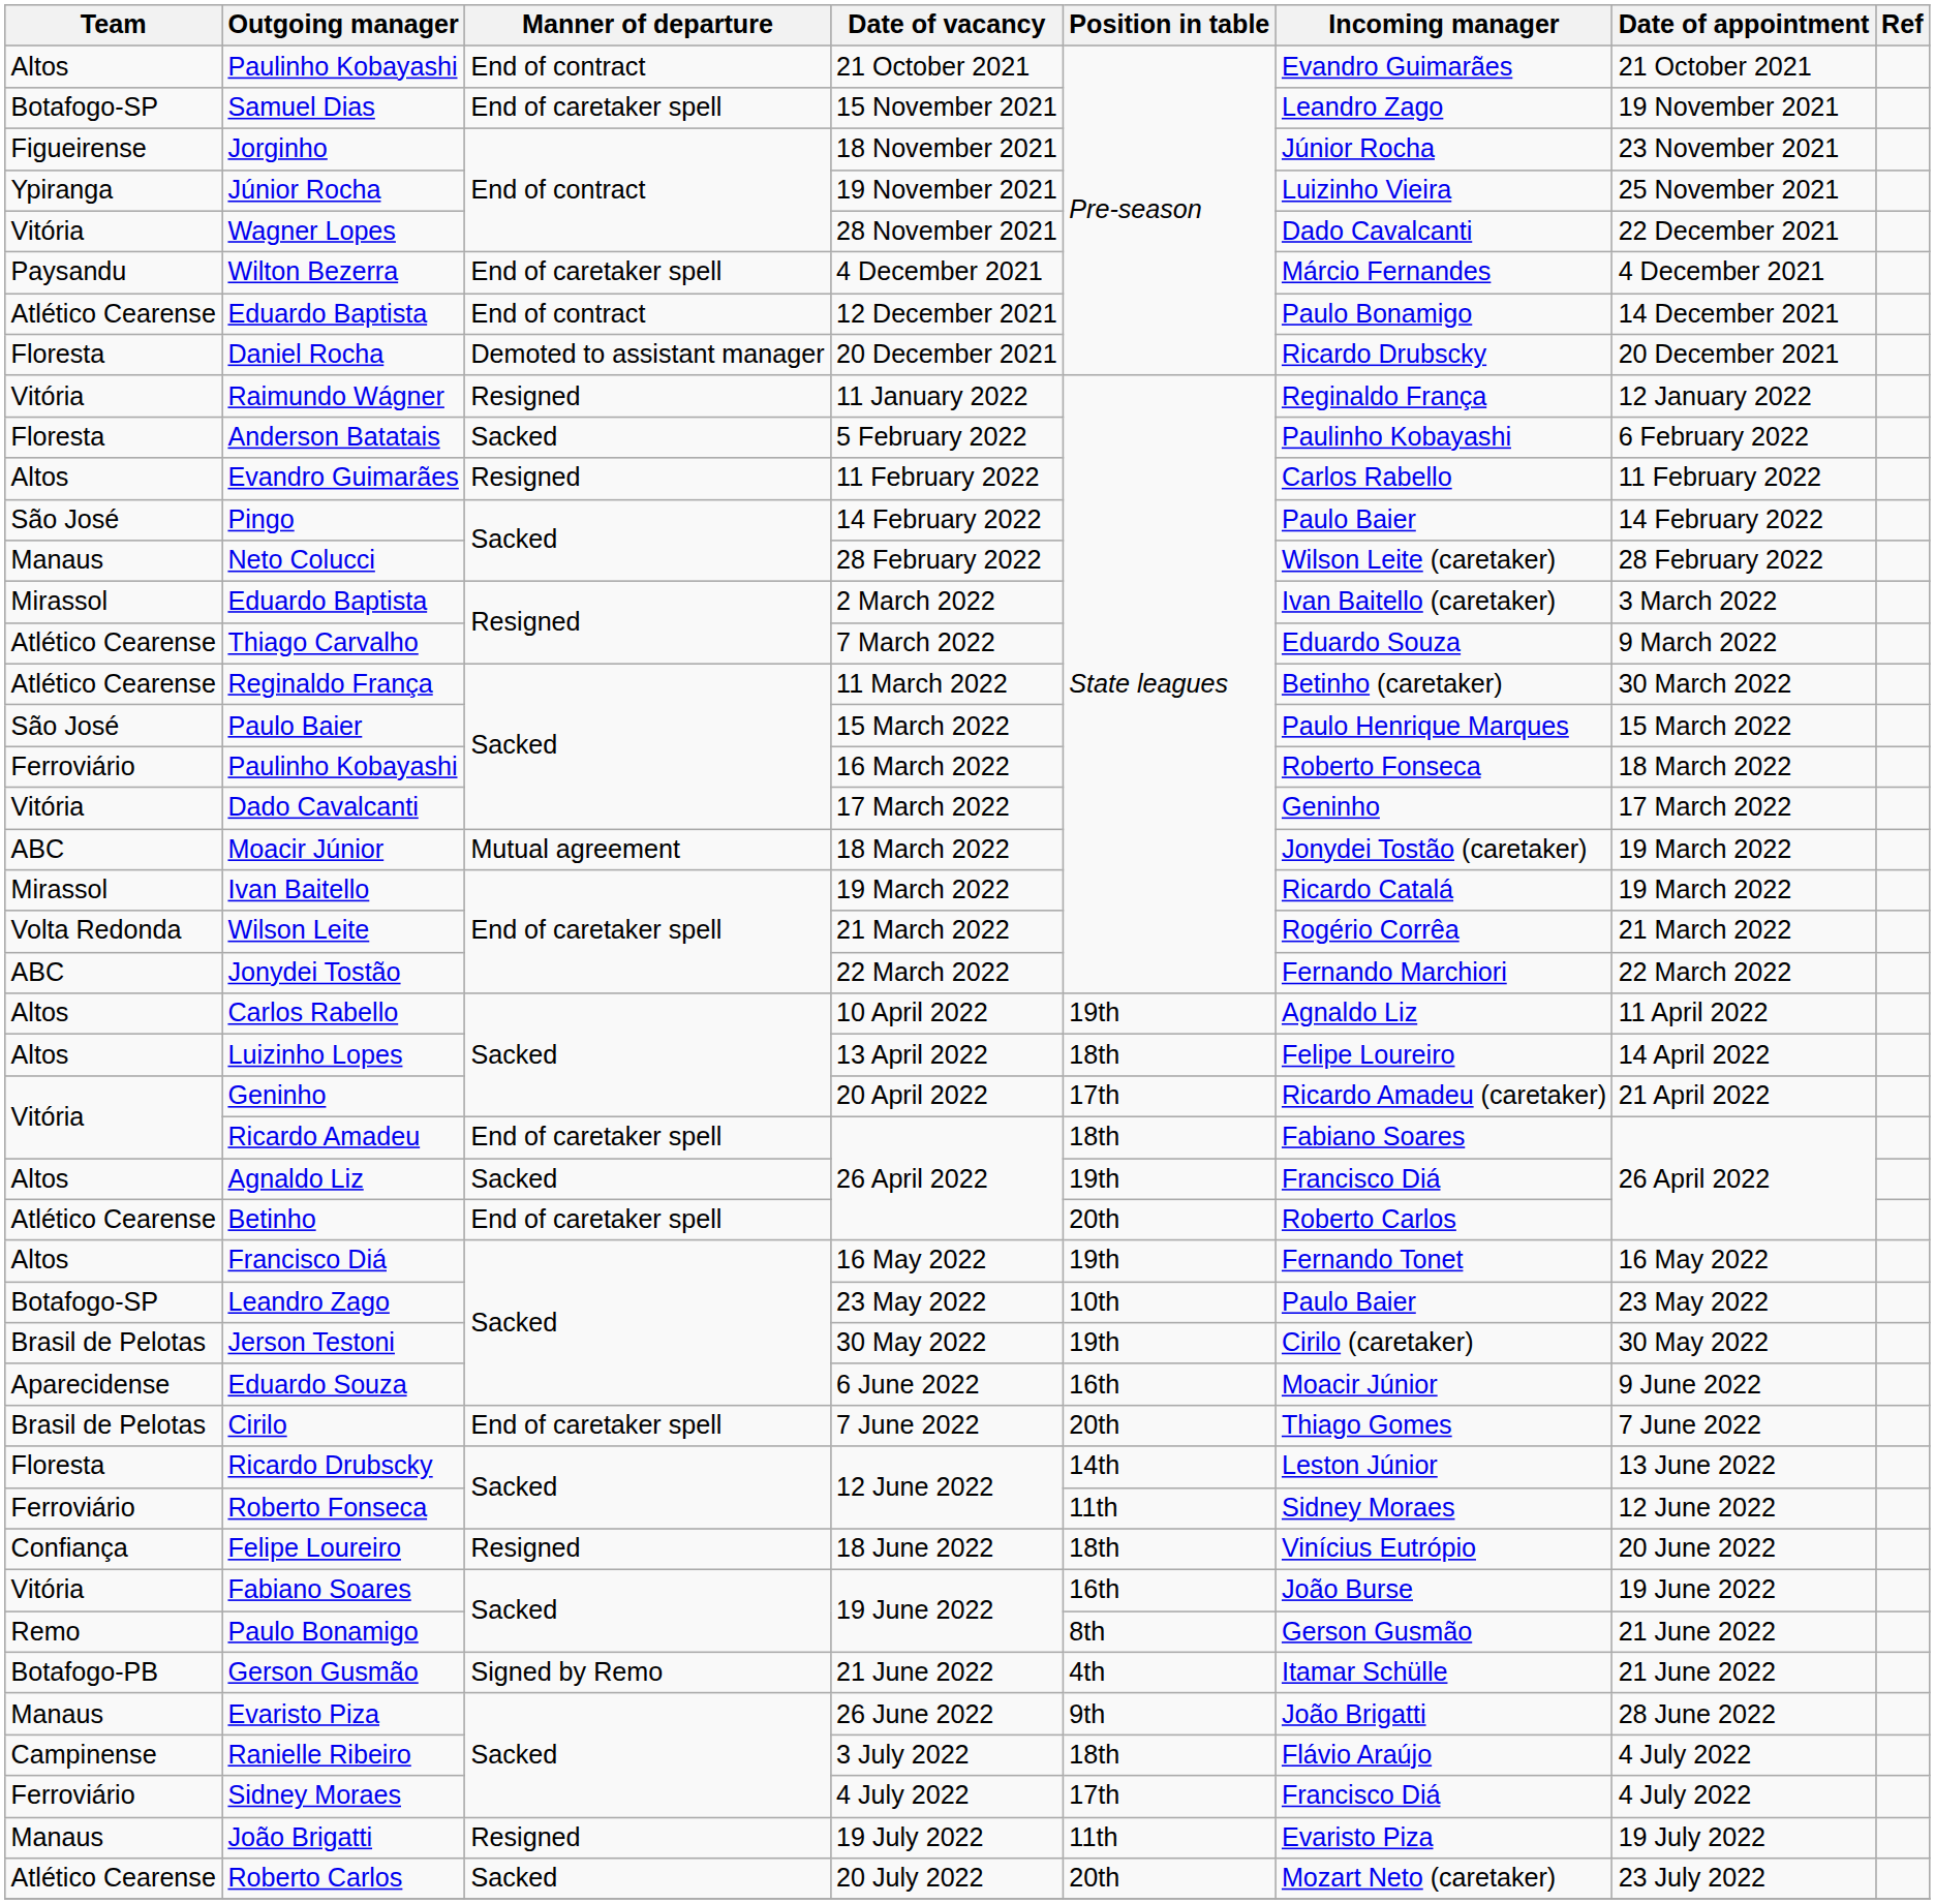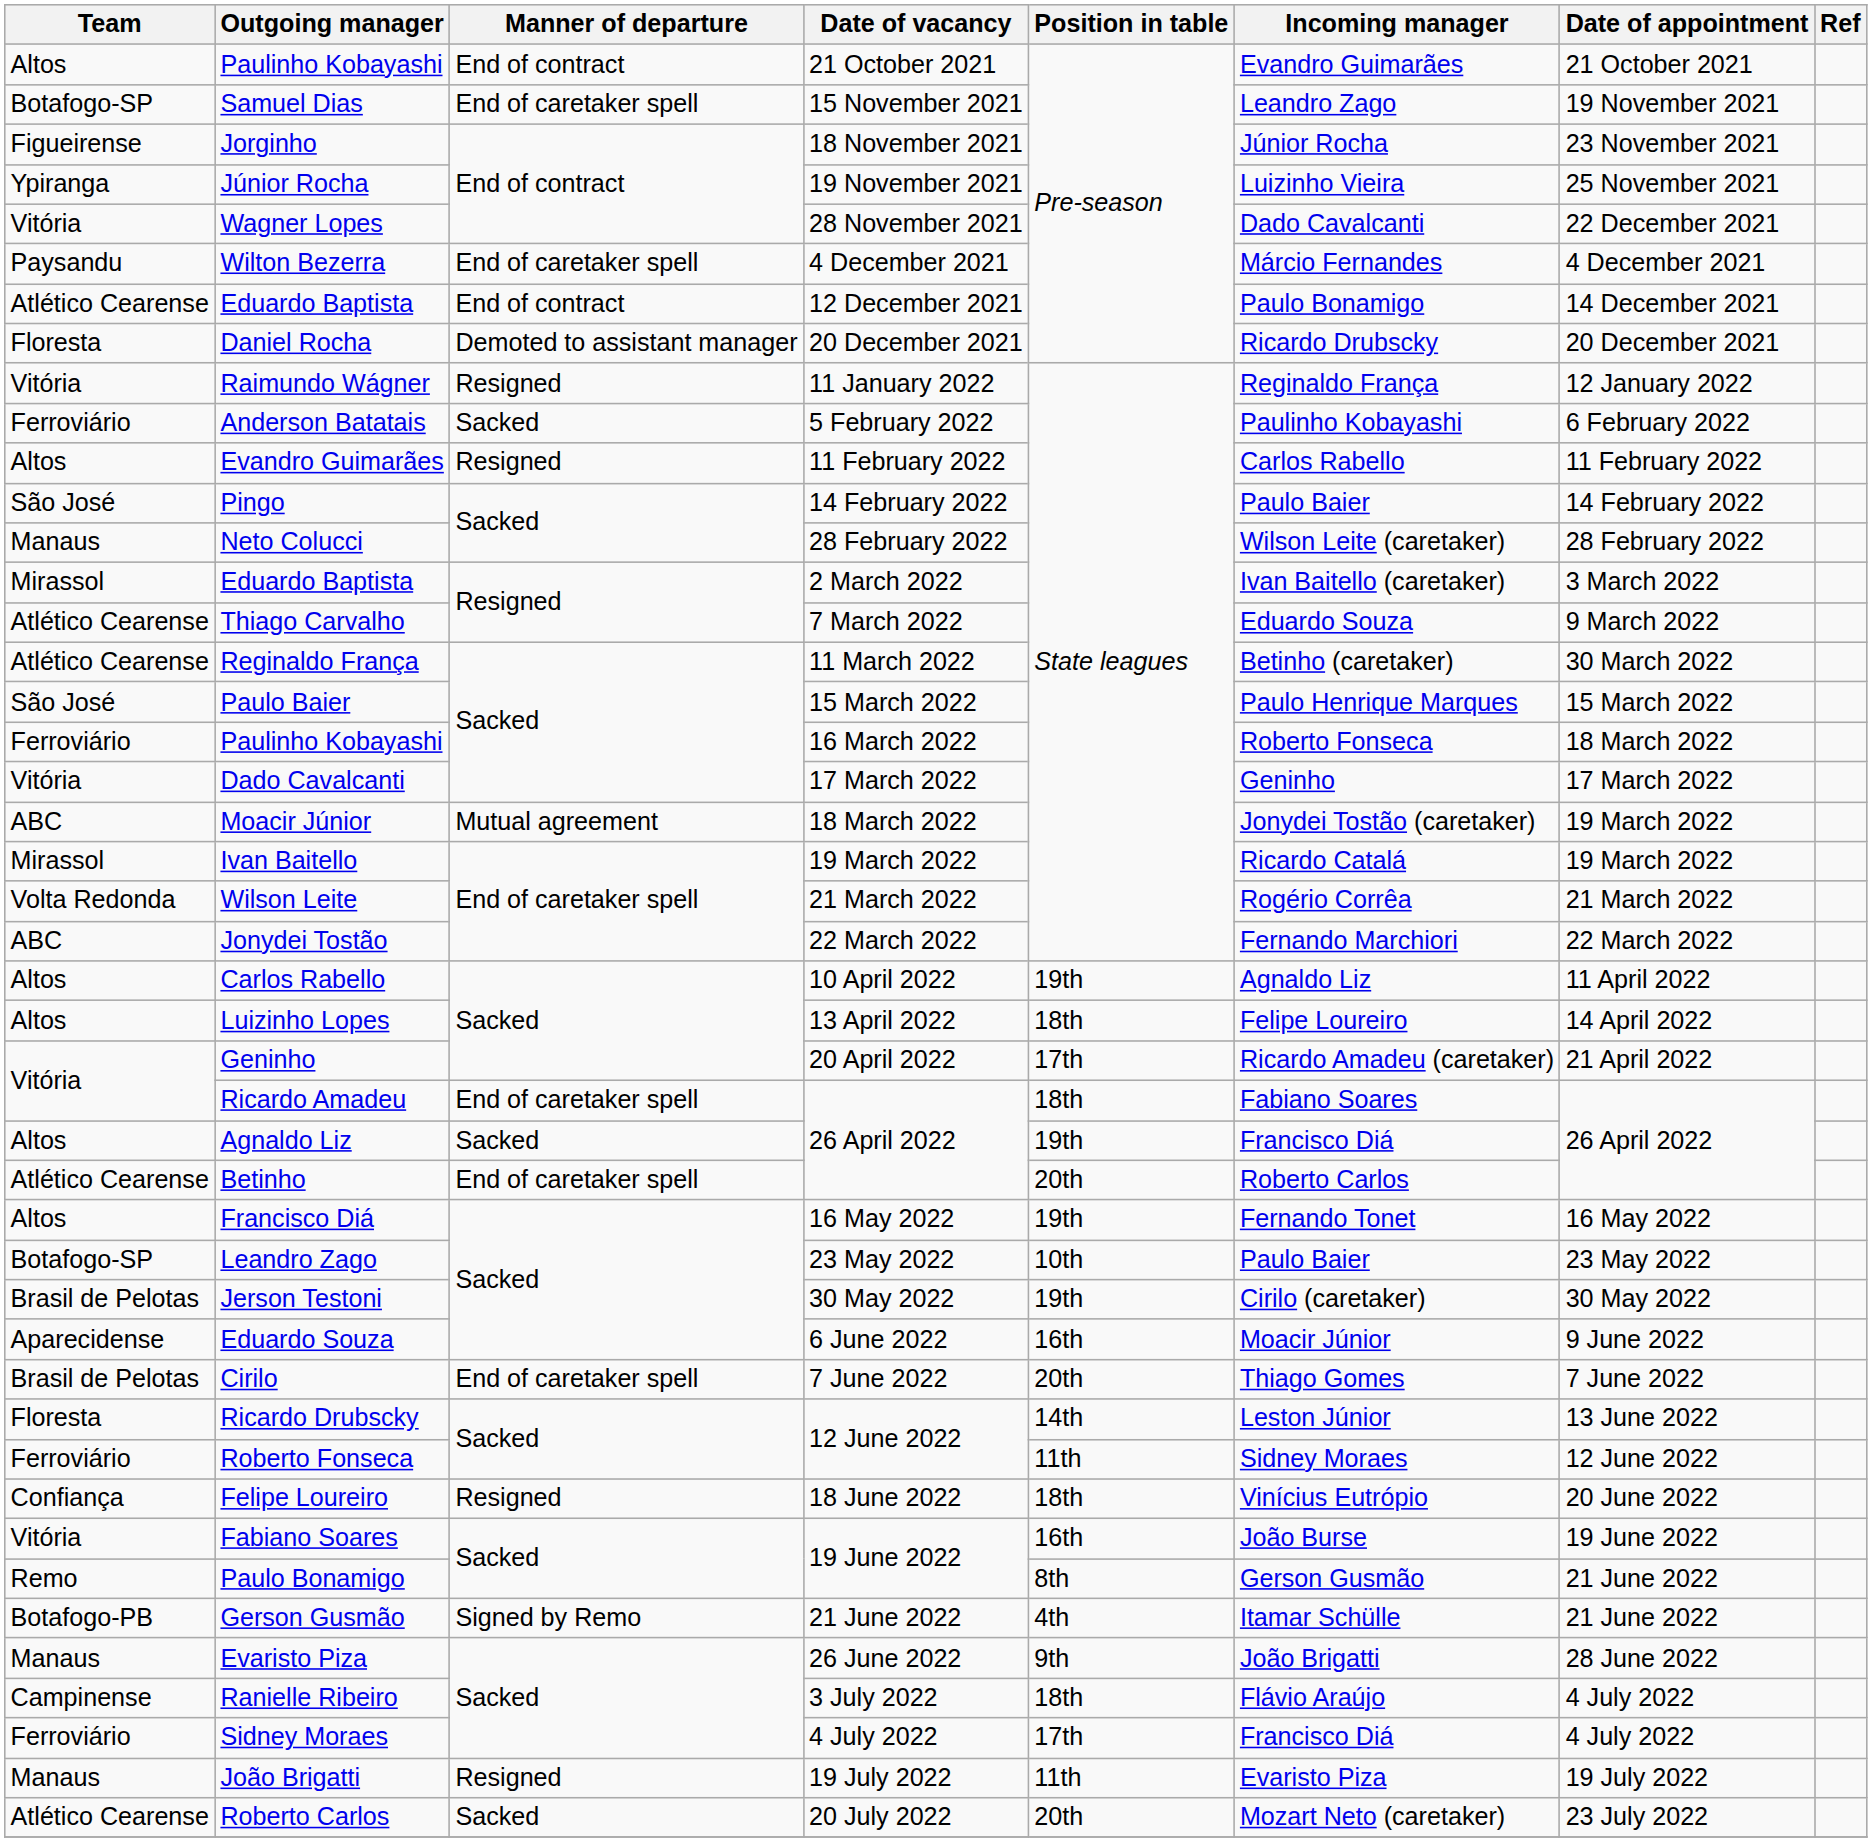 <table class="wikitable sortable">
 <tr>
 <th>Team</th>
 <th>Outgoing manager</th>
 <th>Manner of departure</th>
 <th>Date of vacancy</th>
 <th>Position in table</th>
 <th>Incoming manager</th>
 <th>Date of appointment</th>
 <th>Ref</th>
 </tr>
 <tr>
 <td>Altos</td>
 <td> <a href='#'>Paulinho Kobayashi</a></td>
 <td>End of contract</td>
 <td>21 October 2021</td>
 <td rowspan=8><em>Pre-season</em></td>
 <td> <a href='#'>Evandro Guimarães</a></td>
 <td>21 October 2021</td>
 <td></td>
 </tr>
 <tr>
 <td>Botafogo-SP</td>
 <td> <a href='#'>Samuel Dias</a></td>
 <td>End of caretaker spell</td>
 <td>15 November 2021</td>
 <td> <a href='#'>Leandro Zago</a></td>
 <td>19 November 2021</td>
 <td></td>
 </tr>
 <tr>
 <td>Figueirense</td>
 <td> <a href='#'>Jorginho</a></td>
 <td rowspan=3>End of contract</td>
 <td>18 November 2021</td>
 <td> <a href='#'>Júnior Rocha</a></td>
 <td>23 November 2021</td>
 <td></td>
 </tr>
 <tr>
 <td>Ypiranga</td>
 <td> <a href='#'>Júnior Rocha</a></td>
 <td>19 November 2021</td>
 <td> <a href='#'>Luizinho Vieira</a></td>
 <td>25 November 2021</td>
 <td></td>
 </tr>
 <tr>
 <td>Vitória</td>
 <td> <a href='#'>Wagner Lopes</a></td>
 <td>28 November 2021</td>
 <td> <a href='#'>Dado Cavalcanti</a></td>
 <td>22 December 2021</td>
 <td></td>
 </tr>
 <tr>
 <td>Paysandu</td>
 <td> <a href='#'>Wilton Bezerra</a></td>
 <td>End of caretaker spell</td>
 <td>4 December 2021</td>
 <td> <a href='#'>Márcio Fernandes</a></td>
 <td>4 December 2021</td>
 <td></td>
 </tr>
 <tr>
 <td>Atlético Cearense</td>
 <td> <a href='#'>Eduardo Baptista</a></td>
 <td>End of contract</td>
 <td>12 December 2021</td>
 <td> <a href='#'>Paulo Bonamigo</a></td>
 <td>14 December 2021</td>
 <td></td>
 </tr>
 <tr>
 <td>Floresta</td>
 <td> <a href='#'>Daniel Rocha</a></td>
 <td>Demoted to assistant manager</td>
 <td>20 December 2021</td>
 <td> <a href='#'>Ricardo Drubscky</a></td>
 <td>20 December 2021</td>
 <td></td>
 </tr>
 <tr>
 <td>Vitória</td>
 <td> <a href='#'>Raimundo Wágner</a></td>
 <td>Resigned</td>
 <td>11 January 2022</td>
 <td rowspan=15><em>State leagues</em></td>
 <td> <a href='#'>Reginaldo França</a></td>
 <td>12 January 2022</td>
 <td></td>
 </tr>
 <tr>
-<td>Floresta</td>
+<td>Ferroviário</td>
 <td> <a href='#'>Anderson Batatais</a></td>
 <td>Sacked</td>
 <td>5 February 2022</td>
 <td> <a href='#'>Paulinho Kobayashi</a></td>
 <td>6 February 2022</td>
 <td></td>
 </tr>
 <tr>
 <td>Altos</td>
 <td> <a href='#'>Evandro Guimarães</a></td>
 <td>Resigned</td>
 <td>11 February 2022</td>
 <td> <a href='#'>Carlos Rabello</a></td>
 <td>11 February 2022</td>
 <td></td>
 </tr>
 <tr>
 <td>São José</td>
 <td> <a href='#'>Pingo</a></td>
 <td rowspan=2>Sacked</td>
 <td>14 February 2022</td>
 <td> <a href='#'>Paulo Baier</a></td>
 <td>14 February 2022</td>
 <td></td>
 </tr>
 <tr>
 <td>Manaus</td>
 <td> <a href='#'>Neto Colucci</a></td>
 <td>28 February 2022</td>
 <td> <a href='#'>Wilson Leite</a> (caretaker)</td>
 <td>28 February 2022</td>
 <td></td>
 </tr>
 <tr>
 <td>Mirassol</td>
 <td> <a href='#'>Eduardo Baptista</a></td>
 <td rowspan=2>Resigned</td>
 <td>2 March 2022</td>
 <td> <a href='#'>Ivan Baitello</a> (caretaker)</td>
 <td>3 March 2022</td>
 <td></td>
 </tr>
 <tr>
 <td>Atlético Cearense</td>
 <td> <a href='#'>Thiago Carvalho</a></td>
 <td>7 March 2022</td>
 <td> <a href='#'>Eduardo Souza</a></td>
 <td>9 March 2022</td>
 <td></td>
 </tr>
 <tr>
 <td>Atlético Cearense</td>
 <td> <a href='#'>Reginaldo França</a></td>
 <td rowspan=4>Sacked</td>
 <td>11 March 2022</td>
 <td> <a href='#'>Betinho</a> (caretaker)</td>
 <td>30 March 2022</td>
 <td></td>
 </tr>
 <tr>
 <td>São José</td>
 <td> <a href='#'>Paulo Baier</a></td>
 <td>15 March 2022</td>
 <td> <a href='#'>Paulo Henrique Marques</a></td>
 <td>15 March 2022</td>
 <td></td>
 </tr>
 <tr>
 <td>Ferroviário</td>
 <td> <a href='#'>Paulinho Kobayashi</a></td>
 <td>16 March 2022</td>
 <td> <a href='#'>Roberto Fonseca</a></td>
 <td>18 March 2022</td>
 <td></td>
 </tr>
 <tr>
 <td>Vitória</td>
 <td> <a href='#'>Dado Cavalcanti</a></td>
 <td>17 March 2022</td>
 <td> <a href='#'>Geninho</a></td>
 <td>17 March 2022</td>
 <td></td>
 </tr>
 <tr>
 <td>ABC</td>
 <td> <a href='#'>Moacir Júnior</a></td>
 <td>Mutual agreement</td>
 <td>18 March 2022</td>
 <td> <a href='#'>Jonydei Tostão</a> (caretaker)</td>
 <td>19 March 2022</td>
 <td></td>
 </tr>
 <tr>
 <td>Mirassol</td>
 <td> <a href='#'>Ivan Baitello</a></td>
 <td rowspan=3>End of caretaker spell</td>
 <td>19 March 2022</td>
 <td> <a href='#'>Ricardo Catalá</a></td>
 <td>19 March 2022</td>
 <td></td>
 </tr>
 <tr>
 <td>Volta Redonda</td>
 <td> <a href='#'>Wilson Leite</a></td>
 <td>21 March 2022</td>
 <td> <a href='#'>Rogério Corrêa</a></td>
 <td>21 March 2022</td>
 <td></td>
 </tr>
 <tr>
 <td>ABC</td>
 <td> <a href='#'>Jonydei Tostão</a></td>
 <td>22 March 2022</td>
 <td> <a href='#'>Fernando Marchiori</a></td>
 <td>22 March 2022</td>
 <td></td>
 </tr>
 <tr>
 <td>Altos</td>
 <td> <a href='#'>Carlos Rabello</a></td>
 <td rowspan=3>Sacked</td>
 <td>10 April 2022</td>
 <td>19th</td>
 <td> <a href='#'>Agnaldo Liz</a></td>
 <td>11 April 2022</td>
 <td></td>
 </tr>
 <tr>
 <td>Altos</td>
 <td> <a href='#'>Luizinho Lopes</a></td>
 <td>13 April 2022</td>
 <td>18th</td>
 <td> <a href='#'>Felipe Loureiro</a></td>
 <td>14 April 2022</td>
 <td></td>
 </tr>
 <tr>
 <td rowspan=2>Vitória</td>
 <td> <a href='#'>Geninho</a></td>
 <td>20 April 2022</td>
 <td>17th</td>
 <td> <a href='#'>Ricardo Amadeu</a> (caretaker)</td>
 <td>21 April 2022</td>
 <td></td>
 </tr>
 <tr>
 <td> <a href='#'>Ricardo Amadeu</a></td>
 <td>End of caretaker spell</td>
 <td rowspan=3>26 April 2022</td>
 <td>18th</td>
 <td> <a href='#'>Fabiano Soares</a></td>
 <td rowspan=3>26 April 2022</td>
 <td></td>
 </tr>
 <tr>
 <td>Altos</td>
 <td> <a href='#'>Agnaldo Liz</a></td>
 <td>Sacked</td>
 <td>19th</td>
 <td> <a href='#'>Francisco Diá</a></td>
 <td></td>
 </tr>
 <tr>
 <td>Atlético Cearense</td>
 <td> <a href='#'>Betinho</a></td>
 <td>End of caretaker spell</td>
 <td>20th</td>
 <td> <a href='#'>Roberto Carlos</a></td>
 <td></td>
 </tr>
 <tr>
 <td>Altos</td>
 <td> <a href='#'>Francisco Diá</a></td>
 <td rowspan=4>Sacked</td>
 <td>16 May 2022</td>
 <td>19th</td>
 <td> <a href='#'>Fernando Tonet</a></td>
 <td>16 May 2022</td>
 <td></td>
 </tr>
 <tr>
 <td>Botafogo-SP</td>
 <td> <a href='#'>Leandro Zago</a></td>
 <td>23 May 2022</td>
 <td>10th</td>
 <td> <a href='#'>Paulo Baier</a></td>
 <td>23 May 2022</td>
 <td></td>
 </tr>
 <tr>
 <td>Brasil de Pelotas</td>
 <td> <a href='#'>Jerson Testoni</a></td>
 <td>30 May 2022</td>
 <td>19th</td>
 <td> <a href='#'>Cirilo</a> (caretaker)</td>
 <td>30 May 2022</td>
 <td></td>
 </tr>
 <tr>
 <td>Aparecidense</td>
 <td> <a href='#'>Eduardo Souza</a></td>
 <td>6 June 2022</td>
 <td>16th</td>
 <td> <a href='#'>Moacir Júnior</a></td>
 <td>9 June 2022</td>
 <td></td>
 </tr>
 <tr>
 <td>Brasil de Pelotas</td>
 <td> <a href='#'>Cirilo</a></td>
 <td>End of caretaker spell</td>
 <td>7 June 2022</td>
 <td>20th</td>
 <td> <a href='#'>Thiago Gomes</a></td>
 <td>7 June 2022</td>
 <td></td>
 </tr>
 <tr>
 <td>Floresta</td>
 <td> <a href='#'>Ricardo Drubscky</a></td>
 <td rowspan=2>Sacked</td>
 <td rowspan=2>12 June 2022</td>
 <td>14th</td>
 <td> <a href='#'>Leston Júnior</a></td>
 <td>13 June 2022</td>
 <td></td>
 </tr>
 <tr>
 <td>Ferroviário</td>
 <td> <a href='#'>Roberto Fonseca</a></td>
 <td>11th</td>
 <td> <a href='#'>Sidney Moraes</a></td>
 <td>12 June 2022</td>
 <td></td>
 </tr>
 <tr>
 <td>Confiança</td>
 <td> <a href='#'>Felipe Loureiro</a></td>
 <td>Resigned</td>
 <td>18 June 2022</td>
 <td>18th</td>
 <td> <a href='#'>Vinícius Eutrópio</a></td>
 <td>20 June 2022</td>
 <td></td>
 </tr>
 <tr>
 <td>Vitória</td>
 <td> <a href='#'>Fabiano Soares</a></td>
 <td rowspan=2>Sacked</td>
 <td rowspan=2>19 June 2022</td>
 <td>16th</td>
 <td> <a href='#'>João Burse</a></td>
 <td>19 June 2022</td>
 <td></td>
 </tr>
 <tr>
 <td>Remo</td>
 <td> <a href='#'>Paulo Bonamigo</a></td>
 <td>8th</td>
 <td> <a href='#'>Gerson Gusmão</a></td>
 <td>21 June 2022</td>
 <td></td>
 </tr>
 <tr>
 <td>Botafogo-PB</td>
 <td> <a href='#'>Gerson Gusmão</a></td>
 <td>Signed by Remo</td>
 <td>21 June 2022</td>
 <td>4th</td>
 <td> <a href='#'>Itamar Schülle</a></td>
 <td>21 June 2022</td>
 <td></td>
 </tr>
 <tr>
 <td>Manaus</td>
 <td> <a href='#'>Evaristo Piza</a></td>
 <td rowspan=3>Sacked</td>
 <td>26 June 2022</td>
 <td>9th</td>
 <td> <a href='#'>João Brigatti</a></td>
 <td>28 June 2022</td>
 <td></td>
 </tr>
 <tr>
 <td>Campinense</td>
 <td> <a href='#'>Ranielle Ribeiro</a></td>
 <td>3 July 2022</td>
 <td>18th</td>
 <td> <a href='#'>Flávio Araújo</a></td>
 <td>4 July 2022</td>
 <td></td>
 </tr>
 <tr>
 <td>Ferroviário</td>
 <td> <a href='#'>Sidney Moraes</a></td>
 <td>4 July 2022</td>
 <td>17th</td>
 <td> <a href='#'>Francisco Diá</a></td>
 <td>4 July 2022</td>
 <td></td>
 </tr>
 <tr>
 <td>Manaus</td>
 <td> <a href='#'>João Brigatti</a></td>
 <td>Resigned</td>
 <td>19 July 2022</td>
 <td>11th</td>
 <td> <a href='#'>Evaristo Piza</a></td>
 <td>19 July 2022</td>
 <td></td>
 </tr>
 <tr>
 <td>Atlético Cearense</td>
 <td> <a href='#'>Roberto Carlos</a></td>
 <td>Sacked</td>
 <td>20 July 2022</td>
 <td>20th</td>
 <td> <a href='#'>Mozart Neto</a> (caretaker)</td>
 <td>23 July 2022</td>
 <td></td>
 </tr>
 <tr>
 </tr>
 </table>
